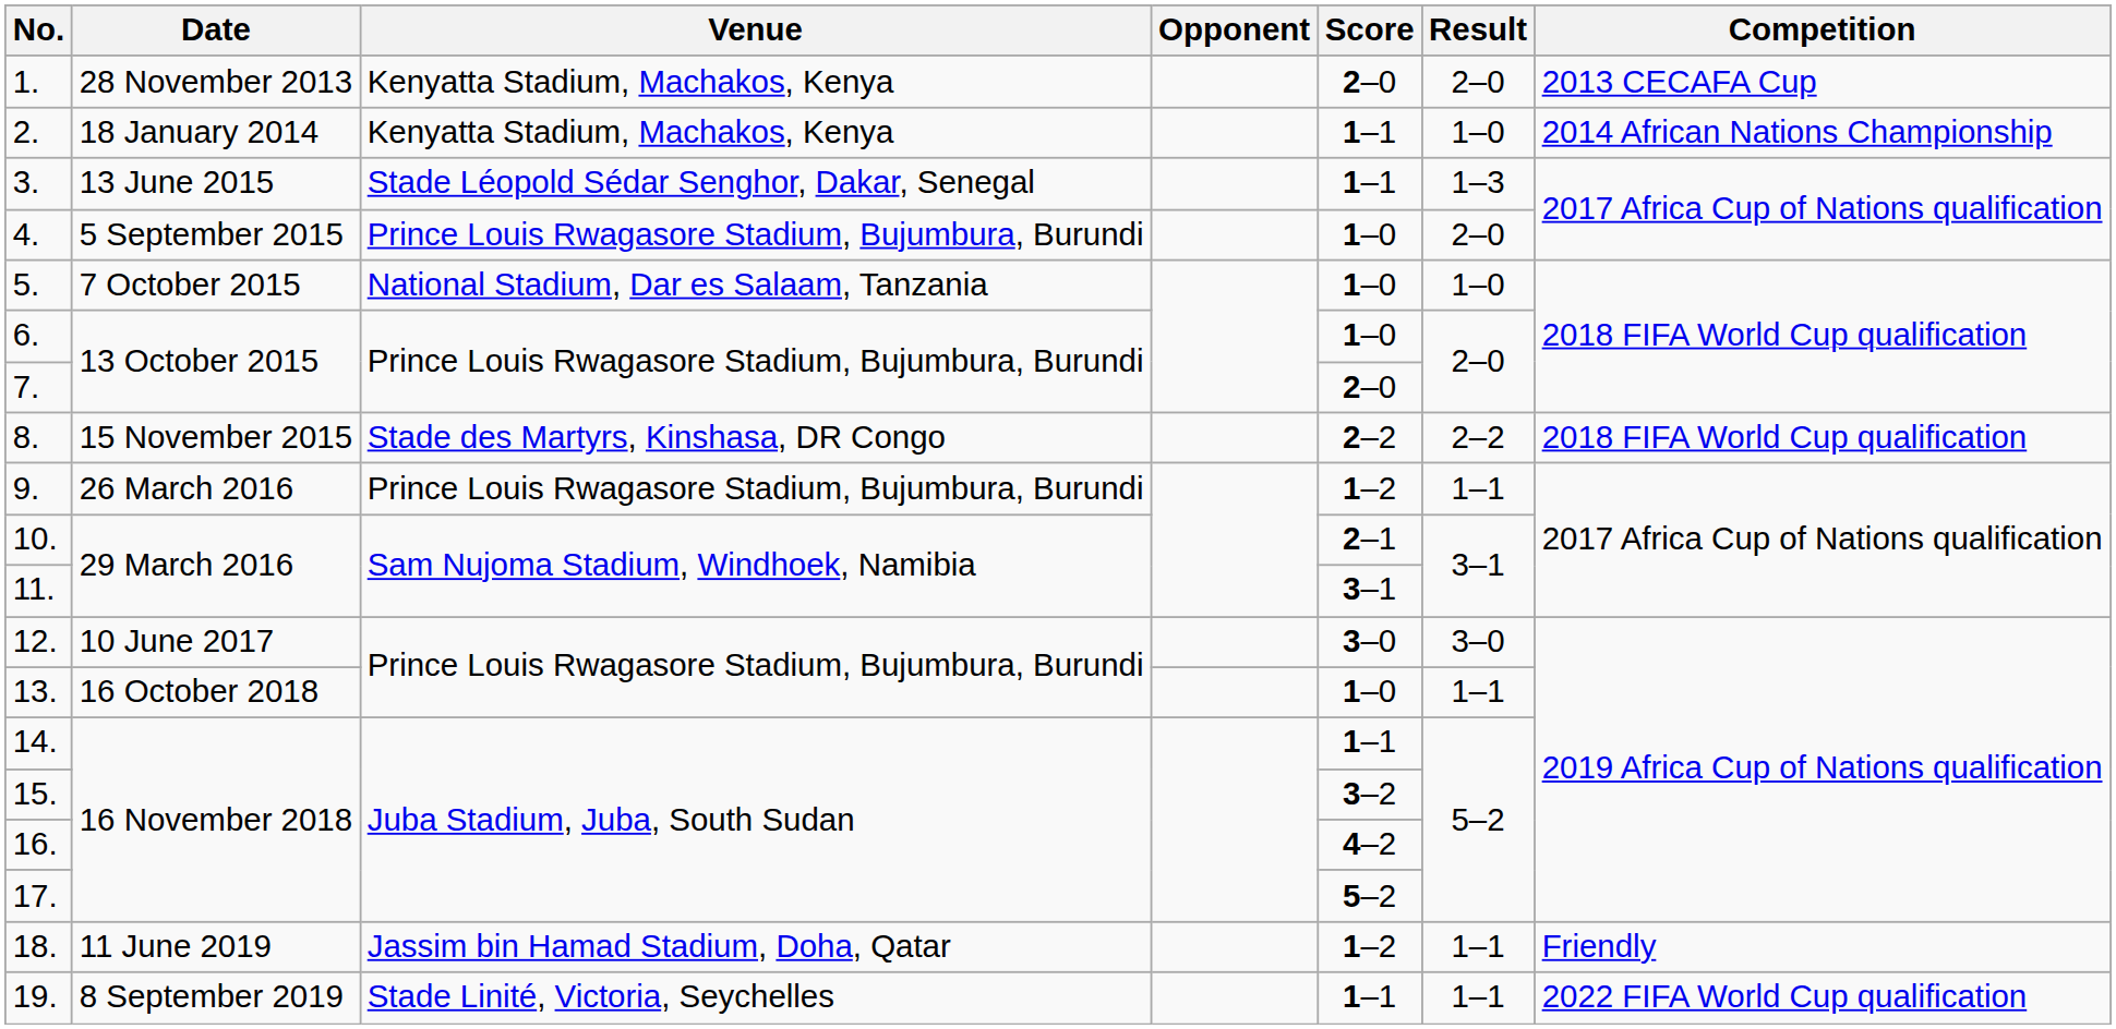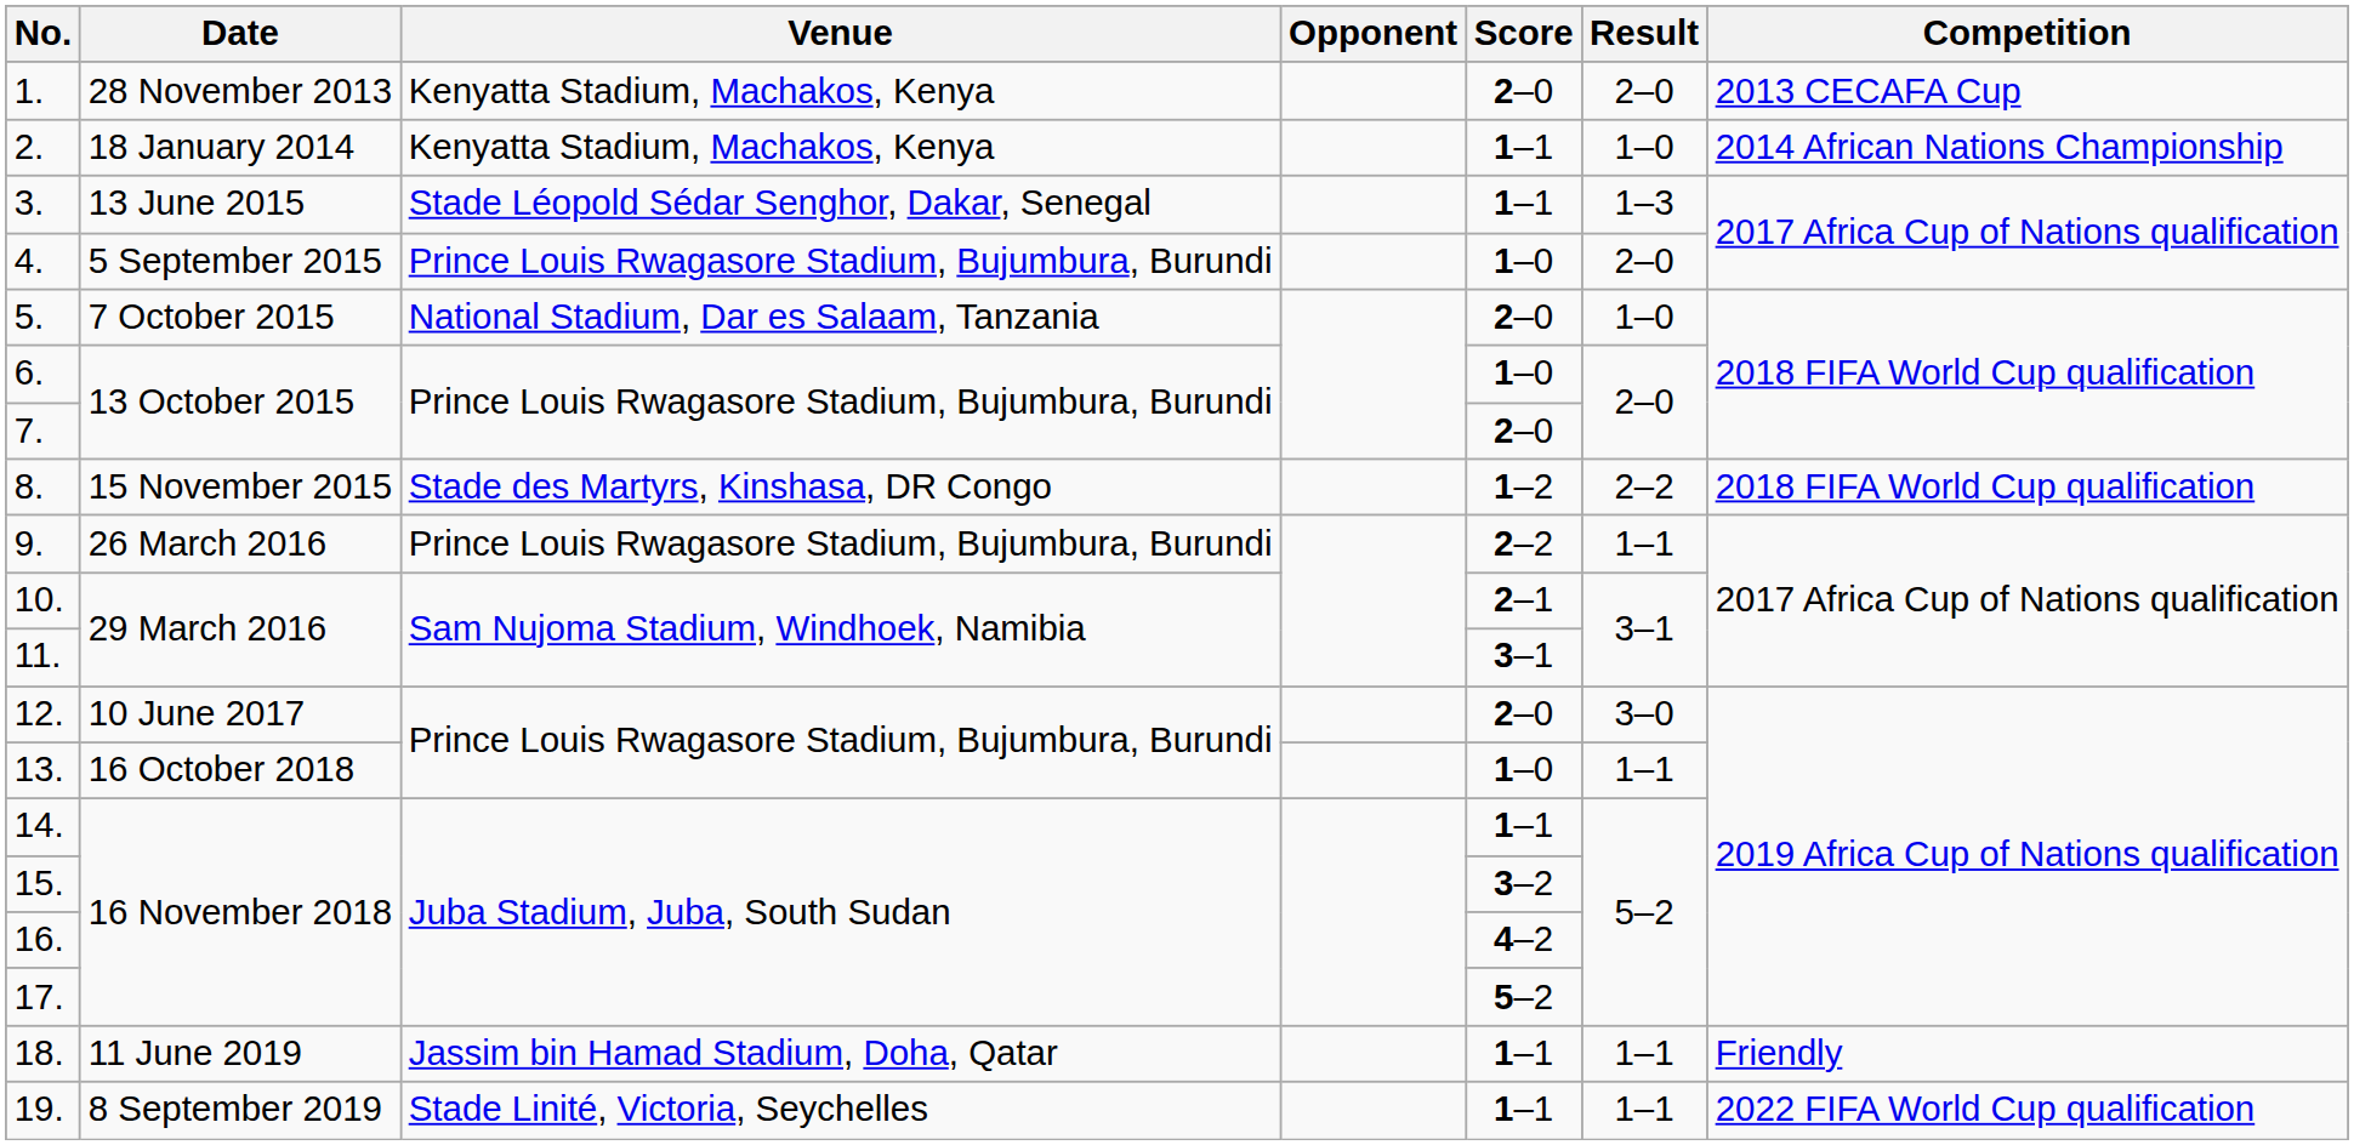 <table class="wikitable" style="font-size:100%;">
 <tr>
 <th>No.</th>
 <th>Date</th>
 <th>Venue</th>
 <th>Opponent</th>
 <th>Score</th>
 <th>Result</th>
 <th>Competition</th>
 </tr>
 <tr>
 <td>1.</td>
 <td>28 November 2013</td>
 <td>Kenyatta Stadium, <a href='#'>Machakos</a>, Kenya</td>
 <td></td>
 <td align=center><strong>2</strong>–0</td>
 <td align=center>2–0</td>
 <td><a href='#'>2013 CECAFA Cup</a></td>
 </tr>
 <tr>
 <td>2.</td>
 <td>18 January 2014</td>
 <td>Kenyatta Stadium, <a href='#'>Machakos</a>, Kenya</td>
 <td></td>
 <td align=center><strong>1</strong>–1</td>
 <td align=center>1–0</td>
 <td><a href='#'>2014 African Nations Championship</a></td>
 </tr>
 <tr>
 <td>3.</td>
 <td>13 June 2015</td>
 <td><a href='#'>Stade Léopold Sédar Senghor</a>, <a href='#'>Dakar</a>, Senegal</td>
 <td></td>
 <td align=center><strong>1</strong>–1</td>
 <td align=center>1–3</td>
 <td rowspan=2><a href='#'>2017 Africa Cup of Nations qualification</a></td>
 </tr>
 <tr>
 <td>4.</td>
 <td>5 September 2015</td>
 <td><a href='#'>Prince Louis Rwagasore Stadium</a>, <a href='#'>Bujumbura</a>, Burundi</td>
 <td></td>
 <td align=center><strong>1</strong>–0</td>
 <td align=center>2–0</td>
 </tr>
 <tr>
 <td>5.</td>
 <td>7 October 2015</td>
 <td><a href='#'>National Stadium</a>, <a href='#'>Dar es Salaam</a>, Tanzania</td>
 <td rowspan=3></td>
-<td align=center><strong>1</strong>–0</td>
+<td align=center><strong>2</strong>–0</td>
 <td align=center>1–0</td>
 <td rowspan=3><a href='#'>2018 FIFA World Cup qualification</a></td>
 </tr>
 <tr>
 <td>6.</td>
 <td rowspan="2">13 October 2015</td>
 <td rowspan="2">Prince Louis Rwagasore Stadium, Bujumbura, Burundi</td>
 <td align=center><strong>1</strong>–0</td>
 <td rowspan="2" style="text-align:center">2–0</td>
 </tr>
 <tr>
 <td>7.</td>
 <td align=center><strong>2</strong>–0</td>
 </tr>
 <tr>
 <td>8.</td>
 <td>15 November 2015</td>
 <td><a href='#'>Stade des Martyrs</a>, <a href='#'>Kinshasa</a>, DR Congo</td>
 <td></td>
-<td align=center><strong>2</strong>–2</td>
+<td align=center><strong>1</strong>–2</td>
 <td align=center>2–2</td>
 <td><a href='#'>2018 FIFA World Cup qualification</a></td>
 </tr>
 <tr>
 <td>9.</td>
 <td>26 March 2016</td>
 <td>Prince Louis Rwagasore Stadium, Bujumbura, Burundi</td>
 <td rowspan=3></td>
-<td align=center><strong>1</strong>–2</td>
+<td align=center><strong>2</strong>–2</td>
 <td align=center>1–1</td>
 <td rowspan=3>2017 Africa Cup of Nations qualification</td>
 </tr>
 <tr>
 <td>10.</td>
 <td rowspan="2">29 March 2016</td>
 <td rowspan="2"><a href='#'>Sam Nujoma Stadium</a>, <a href='#'>Windhoek</a>, Namibia</td>
 <td align=center><strong>2</strong>–1</td>
 <td rowspan="2" style="text-align:center">3–1</td>
 </tr>
 <tr>
 <td>11.</td>
 <td align=center><strong>3</strong>–1</td>
 </tr>
 <tr>
 <td>12.</td>
 <td>10 June 2017</td>
 <td rowspan=2>Prince Louis Rwagasore Stadium, Bujumbura, Burundi</td>
 <td></td>
-<td align=center><strong>3</strong>–0</td>
+<td align=center><strong>2</strong>–0</td>
 <td align=center>3–0</td>
 <td rowspan=6><a href='#'>2019 Africa Cup of Nations qualification</a></td>
 </tr>
 <tr>
 <td>13.</td>
 <td>16 October 2018</td>
 <td></td>
 <td align=center><strong>1</strong>–0</td>
 <td align=center>1–1</td>
 </tr>
 <tr>
 <td>14.</td>
 <td rowspan="4">16 November 2018</td>
 <td rowspan="4"><a href='#'>Juba Stadium</a>, <a href='#'>Juba</a>, South Sudan</td>
 <td rowspan="4"></td>
 <td align=center><strong>1</strong>–1</td>
 <td rowspan="4" style="text-align:center">5–2</td>
 </tr>
 <tr>
 <td>15.</td>
 <td align=center><strong>3</strong>–2</td>
 </tr>
 <tr>
 <td>16.</td>
 <td align=center><strong>4</strong>–2</td>
 </tr>
 <tr>
 <td>17.</td>
 <td align=center><strong>5</strong>–2</td>
 </tr>
 <tr>
 <td>18.</td>
 <td>11 June 2019</td>
 <td><a href='#'>Jassim bin Hamad Stadium</a>, <a href='#'>Doha</a>, Qatar</td>
 <td></td>
-<td align=center><strong>1</strong>–2</td>
+<td align=center><strong>1</strong>–1</td>
 <td align=center>1–1</td>
 <td><a href='#'>Friendly</a></td>
 </tr>
 <tr>
 <td>19.</td>
 <td>8 September 2019</td>
 <td><a href='#'>Stade Linité</a>, <a href='#'>Victoria</a>, Seychelles</td>
 <td></td>
 <td align=center><strong>1</strong>–1</td>
 <td align=center>1–1</td>
 <td><a href='#'>2022 FIFA World Cup qualification</a></td>
 </tr>
 </table>
